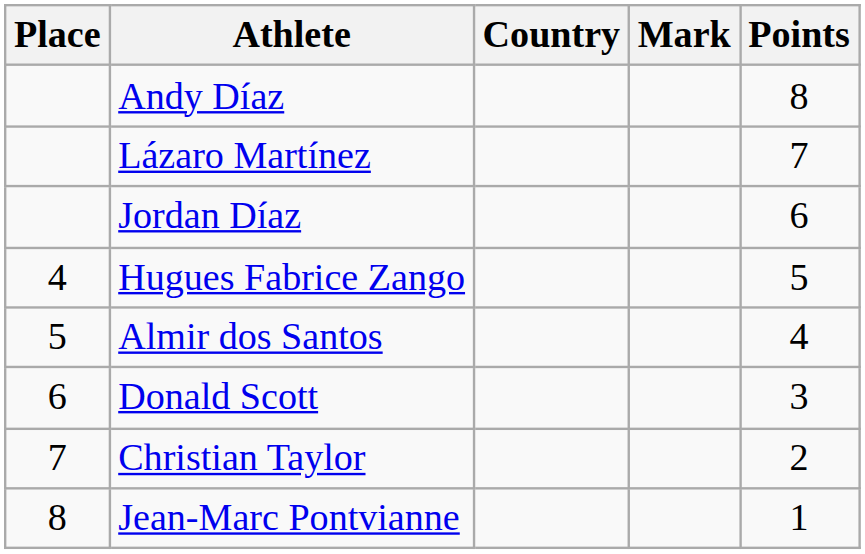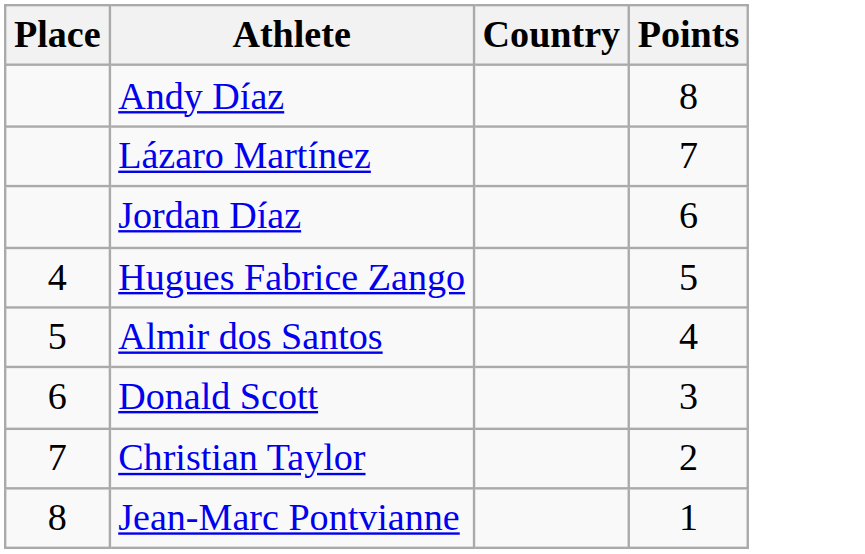 <table class="wikitable">
 <tr>
 <th>Place</th>
 <th>Athlete</th>
 <th>Country</th>
-<th>Mark</th>
 <th>Points</th>
 </tr>
 <tr>
 <td align=center></td>
 <td><a href='#'>Andy Díaz</a></td>
 <td></td>
-<td> </td>
 <td align=center>8</td>
 </tr>
 <tr>
 <td align=center></td>
 <td><a href='#'>Lázaro Martínez</a></td>
 <td></td>
-<td> </td>
 <td align=center>7</td>
 </tr>
 <tr>
 <td align=center></td>
 <td><a href='#'>Jordan Díaz</a></td>
 <td></td>
-<td> </td>
 <td align=center>6</td>
 </tr>
 <tr>
 <td align=center>4</td>
 <td><a href='#'>Hugues Fabrice Zango</a></td>
 <td></td>
-<td> </td>
 <td align=center>5</td>
 </tr>
 <tr>
 <td align=center>5</td>
 <td><a href='#'>Almir dos Santos</a></td>
 <td></td>
-<td> </td>
 <td align=center>4</td>
 </tr>
 <tr>
 <td align=center>6</td>
 <td><a href='#'>Donald Scott</a></td>
 <td></td>
-<td> </td>
 <td align=center>3</td>
 </tr>
 <tr>
 <td align=center>7</td>
 <td><a href='#'>Christian Taylor</a></td>
 <td></td>
-<td> </td>
 <td align=center>2</td>
 </tr>
 <tr>
 <td align=center>8</td>
 <td><a href='#'>Jean-Marc Pontvianne</a></td>
 <td></td>
-<td> </td>
 <td align=center>1</td>
 </tr>
 </table>
